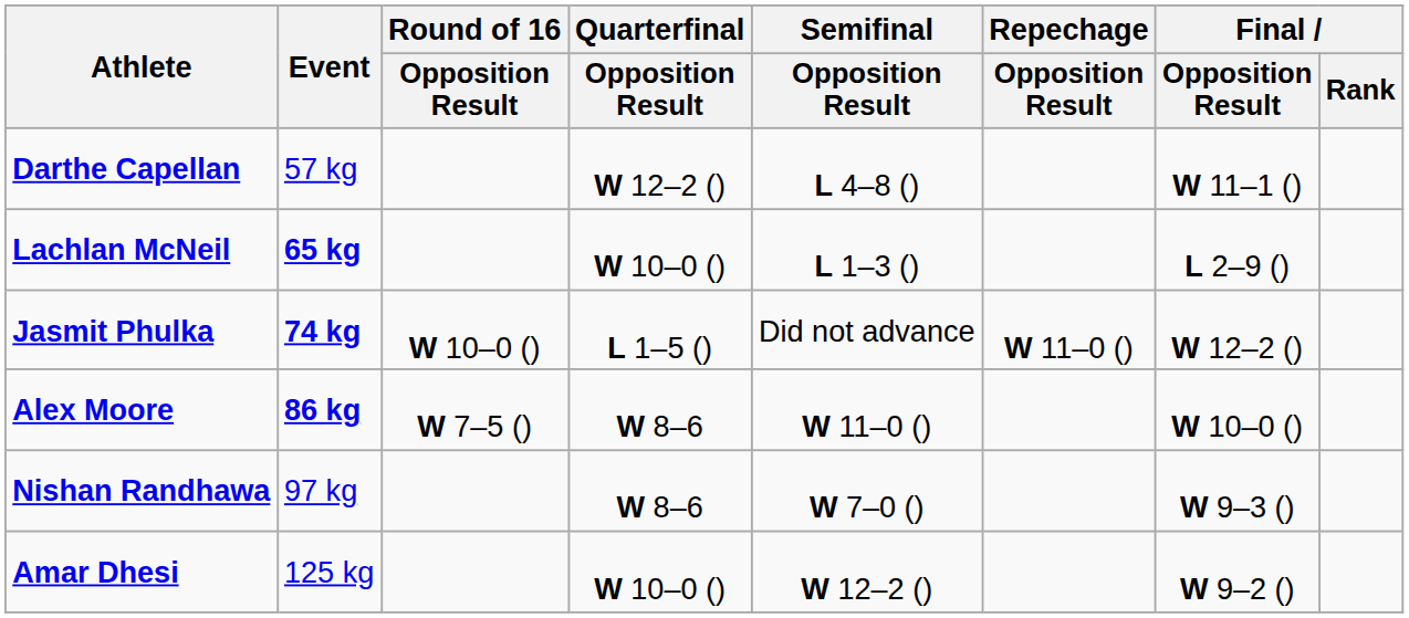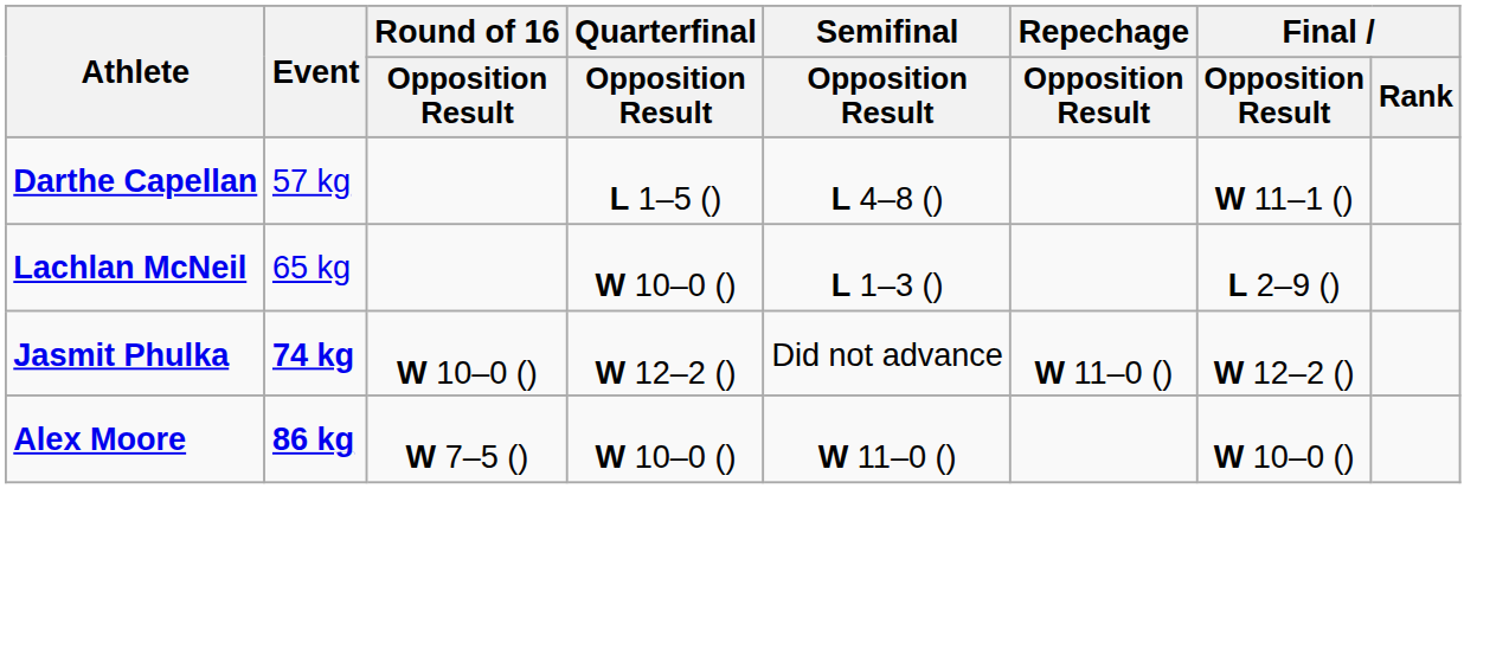 <table class="wikitable" style="font-size:90%;">
 <tr>
 <th rowspan=2>Athlete</th>
 <th rowspan=2>Event</th>
 <th>Round of 16</th>
 <th>Quarterfinal</th>
 <th>Semifinal</th>
 <th>Repechage</th>
 <th colspan=2>Final / </th>
 </tr>
 <tr style="font-size: 95%">
 <th>Opposition<br>Result</th>
 <th>Opposition<br>Result</th>
 <th>Opposition<br>Result</th>
 <th>Opposition<br>Result</th>
 <th>Opposition<br>Result</th>
 <th>Rank</th>
 </tr>
 <tr align=center>
 <td align=left><strong><a href='#'>Darthe Capellan</a></strong></td>
 <td align=left><a href='#'>57 kg</a></td>
 <td></td>
-<td><br><strong>W</strong> 12–2 ()</td>
+<td><br><strong>L</strong> 1–5 ()</td>
 <td><br><strong>L</strong> 4–8 ()</td>
 <td></td>
 <td><br><strong>W</strong> 11–1 ()</td>
 <td></td>
 </tr>
 <tr align=center>
 <td align=left><strong><a href='#'>Lachlan McNeil</a></strong></td>
-<td align=left><strong><a href='#'>65 kg</a></strong></td>
+<td align=left><a href='#'>65 kg</a></td>
 <td></td>
 <td><br><strong>W</strong> 10–0 ()</td>
 <td><br><strong>L</strong> 1–3 ()</td>
 <td></td>
 <td><br><strong>L</strong> 2–9 ()</td>
 <td></td>
 </tr>
 <tr align=center>
 <td align=left><strong><a href='#'>Jasmit Phulka</a></strong></td>
 <td align=left><strong><a href='#'>74 kg</a></strong></td>
 <td><br><strong>W</strong> 10–0 ()</td>
-<td><br><strong>L</strong> 1–5 ()</td>
+<td><br><strong>W</strong> 12–2 ()</td>
 <td>Did not advance</td>
 <td><br><strong>W</strong> 11–0 ()</td>
 <td><br><strong>W</strong> 12–2 ()</td>
 <td></td>
 </tr>
 <tr align=center>
 <td align=left><strong><a href='#'>Alex Moore</a></strong></td>
 <td align=left><strong><a href='#'>86 kg</a></strong></td>
 <td><br><strong>W</strong> 7–5 ()</td>
-<td><br><strong>W</strong> 8–6 </td>
+<td><br><strong>W</strong> 10–0 ()</td>
 <td><br><strong>W</strong> 11–0 ()</td>
 <td></td>
 <td><br><strong>W</strong> 10–0 ()</td>
 <td></td>
 </tr>
-<tr align=center>
-<td align=left><strong><a href='#'>Nishan Randhawa</a></strong></td>
-<td align=left><a href='#'>97 kg</a></td>
-<td></td>
-<td><br><strong>W</strong> 8–6 </td>
-<td><br><strong>W</strong> 7–0 ()</td>
-<td></td>
-<td><br><strong>W</strong> 9–3 ()</td>
-<td></td>
-</tr>
-<tr align=center>
-<td align=left><strong><a href='#'>Amar Dhesi</a></strong></td>
-<td align=left><a href='#'>125 kg</a></td>
-<td></td>
-<td><br><strong>W</strong> 10–0 ()</td>
-<td><br><strong>W</strong> 12–2 ()</td>
-<td></td>
-<td><br><strong>W</strong> 9–2 ()</td>
-<td></td>
-</tr>
 </table>
